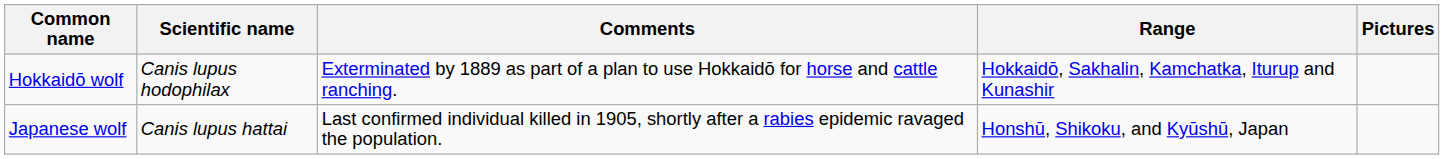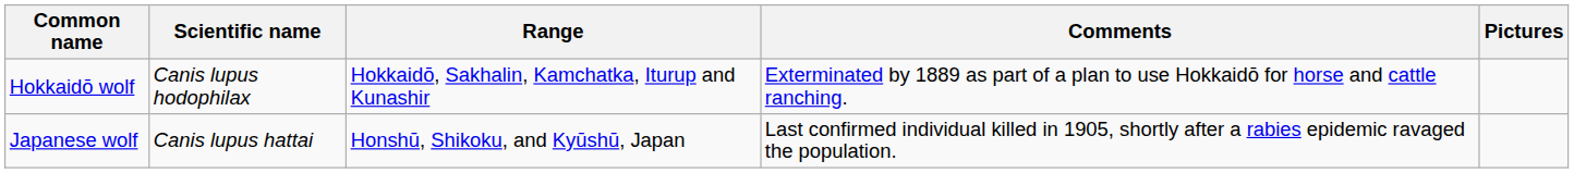 <table class="wikitable">
 <tr>
 <th>Common name</th>
 <th>Scientific name</th>
+<th>Range</th>
 <th class="unsortable">Comments</th>
-<th>Range</th>
 <th class="unsortable">Pictures</th>
 </tr>
 <tr>
 <td><a href='#'>Hokkaidō wolf</a></td>
 <td><em>Canis lupus hodophilax</em></td>
+<td><a href='#'>Hokkaidō</a>, <a href='#'>Sakhalin</a>, <a href='#'>Kamchatka</a>, <a href='#'>Iturup</a> and <a href='#'>Kunashir</a></td>
 <td><a href='#'>Exterminated</a> by 1889 as part of a plan to use Hokkaidō for <a href='#'>horse</a> and <a href='#'>cattle</a> <a href='#'>ranching</a>.</td>
-<td><a href='#'>Hokkaidō</a>, <a href='#'>Sakhalin</a>, <a href='#'>Kamchatka</a>, <a href='#'>Iturup</a> and <a href='#'>Kunashir</a></td>
 <td></td>
 </tr>
 <tr>
 <td><a href='#'>Japanese wolf</a></td>
 <td><em>Canis lupus hattai</em></td>
+<td><a href='#'>Honshū</a>, <a href='#'>Shikoku</a>, and <a href='#'>Kyūshū</a>, Japan</td>
 <td>Last confirmed individual killed in 1905, shortly after a <a href='#'>rabies</a> epidemic ravaged the population.</td>
-<td><a href='#'>Honshū</a>, <a href='#'>Shikoku</a>, and <a href='#'>Kyūshū</a>, Japan</td>
 <td></td>
 </tr>
 </table>
